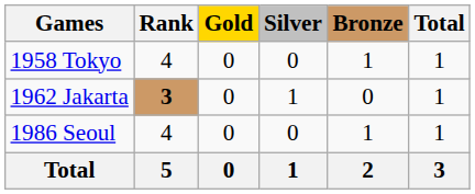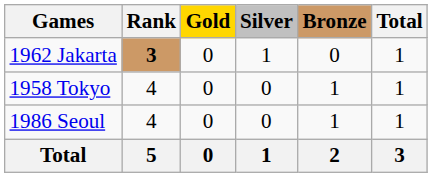 <table class="wikitable sortable" style="text-align:center">
 <tr>
 <th>Games</th>
 <th>Rank</th>
 <th style="background-color:gold;">Gold</th>
 <th style="background-color:silver;">Silver</th>
 <th style="background-color:#c96;">Bronze</th>
 <th>Total</th>
 </tr>
 <tr>
+<td align=left><a href='#'>1962 Jakarta</a></td>
+<td bgcolor=#c96><strong>3</strong></td>
+<td>0</td>
+<td>1</td>
+<td>0</td>
+<td>1</td>
+</tr>
+<tr>
 <td align=left><a href='#'>1958 Tokyo</a></td>
 <td>4</td>
 <td>0</td>
 <td>0</td>
 <td>1</td>
-<td>1</td>
-</tr>
-<tr>
-<td align=left><a href='#'>1962 Jakarta</a></td>
-<td bgcolor=#c96><strong>3</strong></td>
-<td>0</td>
-<td>1</td>
-<td>0</td>
 <td>1</td>
 </tr>
 <tr>
 <td align=left><a href='#'>1986 Seoul</a></td>
 <td>4</td>
 <td>0</td>
 <td>0</td>
 <td>1</td>
 <td>1</td>
 </tr>
 <tr>
 <th>Total</th>
 <th>5</th>
 <th>0</th>
 <th>1</th>
 <th>2</th>
 <th>3</th>
 </tr>
 </table>
